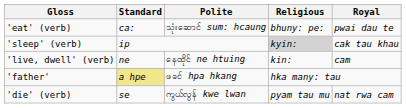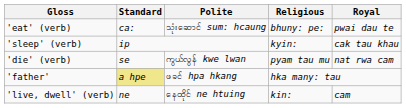 <table class="wikitable sortable">
 <tr>
 <th>Gloss</th>
 <th>Standard</th>
 <th>Polite</th>
 <th>Religious</th>
 <th>Royal</th>
 </tr>
 <tr>
 <td>'eat' (verb)</td>
 <td> <em>ca:</em></td>
 <td>သုံးဆောင် <em>sum: hcaung</em></td>
 <td> <em>bhuny: pe:</em></td>
 <td> <em>pwai dau te</em></td>
 </tr>
 <tr>
 <td>'sleep' (verb)</td>
 <td colspan="2"> <em>ip</em></td>
-<td style="background: lightgrey;"> <em>kyin:</em></td>
+<td> <em>kyin:</em></td>
 <td> <em>cak tau khau</em></td>
+</tr>
+<tr>
+<td>'die' (verb)</td>
+<td> <em>se</em></td>
+<td>ကွယ်လွန် <em>kwe lwan</em></td>
+<td> <em>pyam tau mu</em></td>
+<td> <em>nat rwa cam</em></td>
+</tr>
+<tr>
+<td>'father'</td>
+<td style="background: khaki;"> <em>a hpe</em></td>
+<td>ဖခင် <em>hpa hkang</em></td>
+<td colspan="2"> <em>hka many: tau</em></td>
 </tr>
 <tr>
 <td>'live, dwell' (verb)</td>
 <td> <em>ne</em></td>
 <td>နေထိုင် <em>ne htuing</em></td>
 <td> <em>kin:</em></td>
 <td> <em>cam</em></td>
 </tr>
-<tr>
-<td>'father'</td>
-<td style="background: khaki;"> <em>a hpe</em></td>
-<td>ဖခင် <em>hpa hkang</em></td>
-<td colspan="2"> <em>hka many: tau</em></td>
-</tr>
-<tr>
-<td>'die' (verb)</td>
-<td> <em>se</em></td>
-<td>ကွယ်လွန် <em>kwe lwan</em></td>
-<td> <em>pyam tau mu</em></td>
-<td> <em>nat rwa cam</em></td>
-</tr>
 </table>
